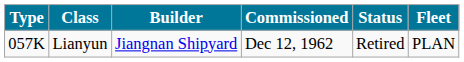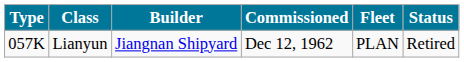 <table class="wikitable">
 <tr>
 <th style="background:#079;color:#fff;">Type</th>
 <th style="background:#079;color:#fff;">Class</th>
 <th style="background:#079;color:#fff;">Builder</th>
 <th style="background:#079;color:#fff;">Commissioned</th>
+<th style="background:#079;color:#fff;">Fleet</th>
 <th style="background:#079;color:#fff;">Status</th>
-<th style="background:#079;color:#fff;">Fleet</th>
 </tr>
 <tr>
 <td>057K</td>
 <td>Lianyun</td>
 <td><a href='#'>Jiangnan Shipyard</a></td>
 <td>Dec 12, 1962</td>
+<td>PLAN</td>
 <td>Retired</td>
-<td>PLAN</td>
 </tr>
 </table>
